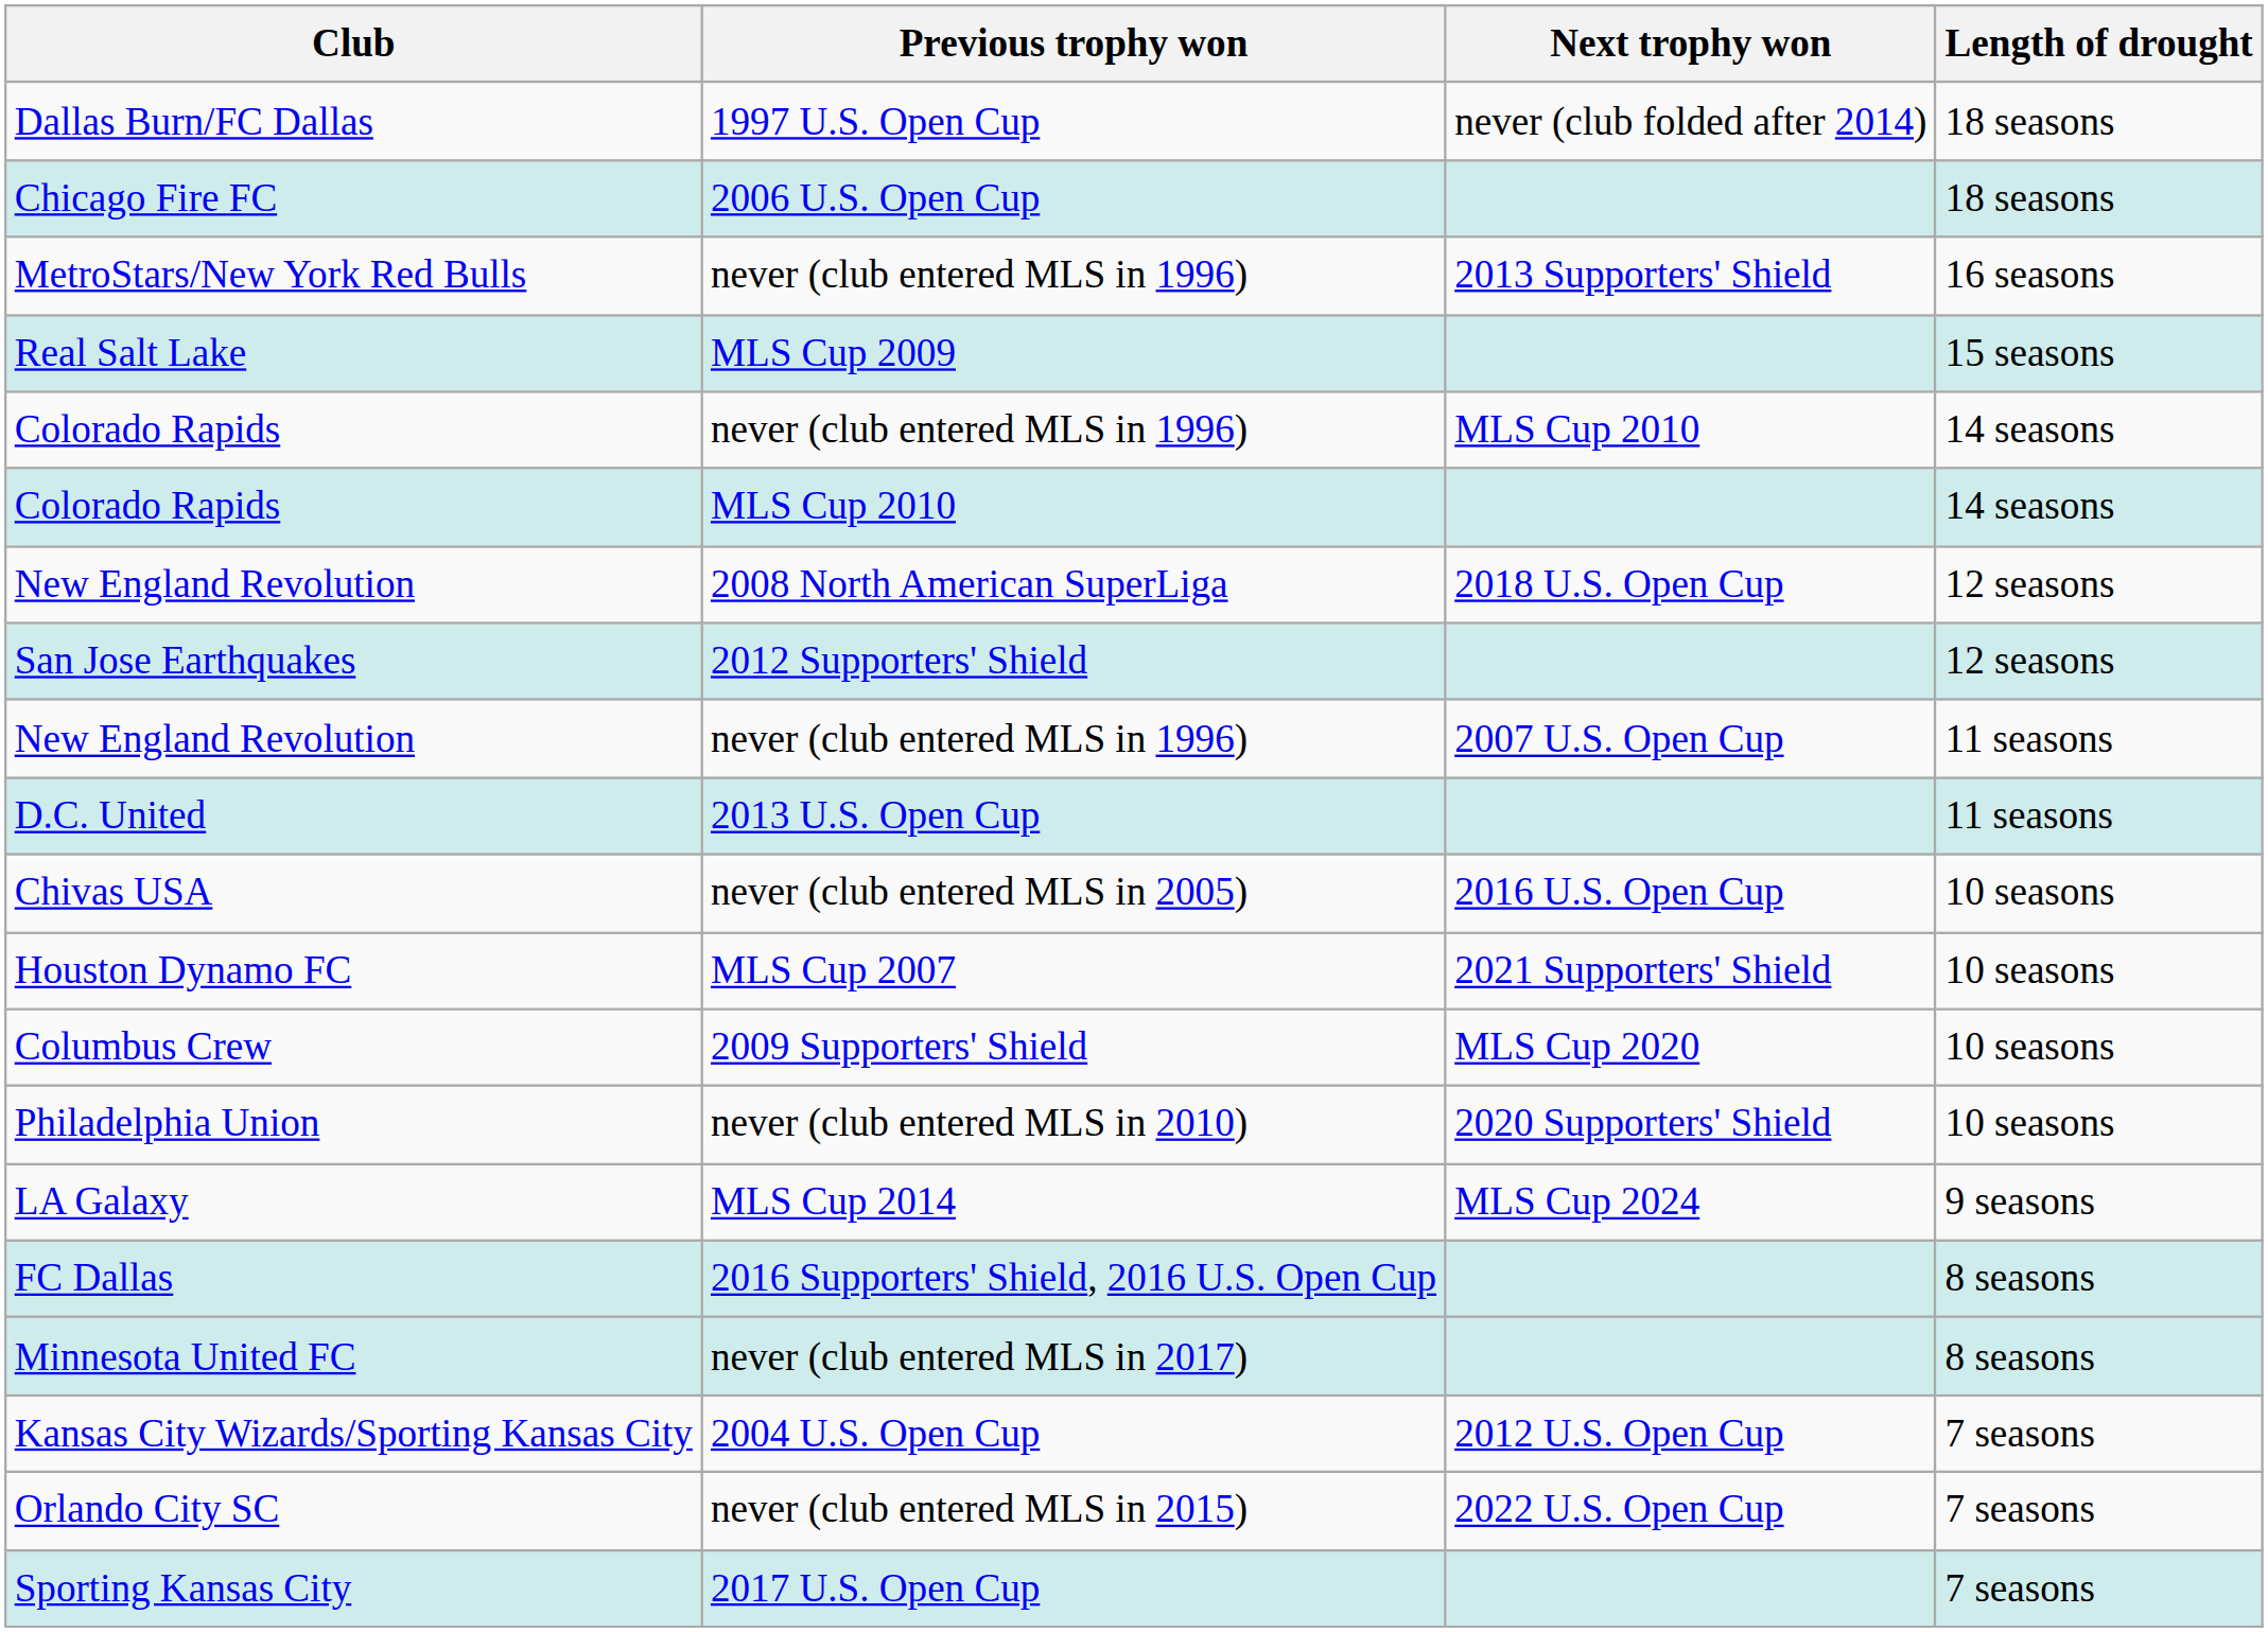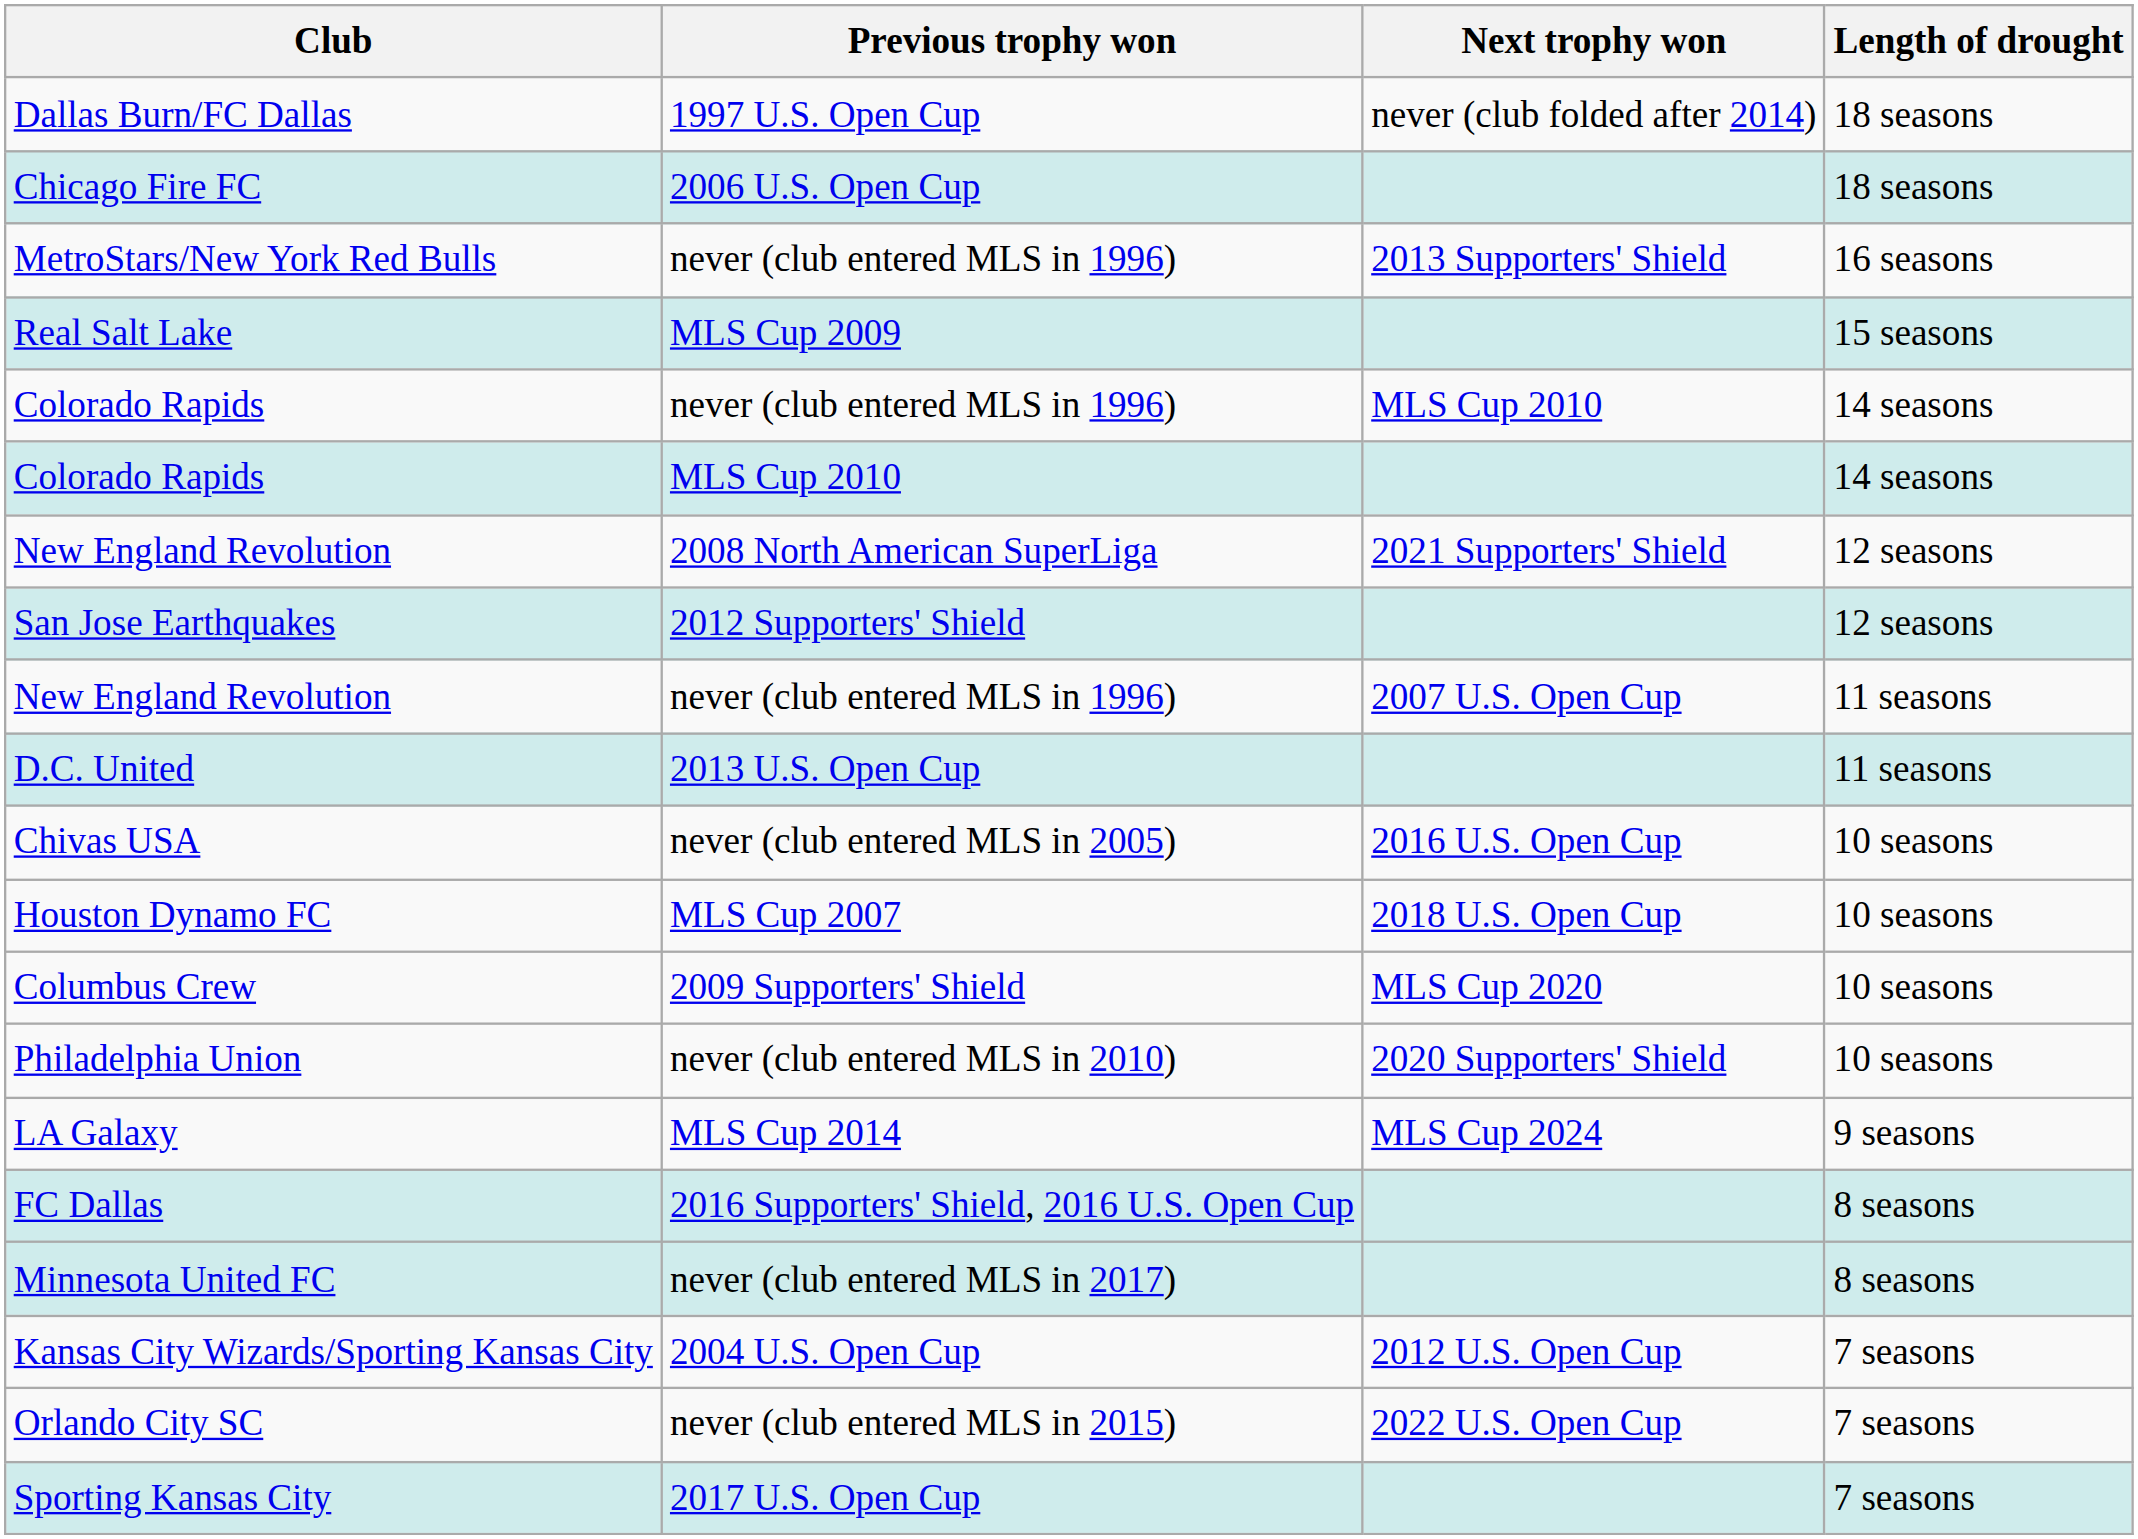 <table class="wikitable sortable" style="font-size:1.00em; line-height:1.5em;">
 <tr>
 <th>Club</th>
 <th>Previous trophy won</th>
 <th>Next trophy won</th>
 <th>Length of drought</th>
 </tr>
 <tr>
 <td align="left"><a href='#'>Dallas Burn/FC Dallas</a></td>
 <td><a href='#'>1997 U.S. Open Cup</a></td>
 <td>never (club folded after <a href='#'>2014</a>)</td>
 <td>18 seasons</td>
 </tr>
 <tr style="background:#CFECEC">
 <td align="left"><a href='#'>Chicago Fire FC</a></td>
 <td><a href='#'>2006 U.S. Open Cup</a></td>
 <td></td>
 <td>18 seasons</td>
 </tr>
 <tr>
 <td align="left"><a href='#'>MetroStars/New York Red Bulls</a></td>
 <td>never (club entered MLS in <a href='#'>1996</a>)</td>
 <td><a href='#'>2013 Supporters' Shield</a></td>
 <td>16 seasons</td>
 </tr>
 <tr style="background:#CFECEC">
 <td align="left"><a href='#'>Real Salt Lake</a></td>
 <td><a href='#'>MLS Cup 2009</a></td>
 <td></td>
 <td>15 seasons</td>
 </tr>
 <tr>
 <td align="left"><a href='#'>Colorado Rapids</a></td>
 <td>never (club entered MLS in <a href='#'>1996</a>)</td>
 <td><a href='#'>MLS Cup 2010</a></td>
 <td>14 seasons</td>
 </tr>
 <tr style="background:#CFECEC">
 <td align="left"><a href='#'>Colorado Rapids</a></td>
 <td><a href='#'>MLS Cup 2010</a></td>
 <td></td>
 <td>14 seasons</td>
 </tr>
 <tr>
 <td align="left"><a href='#'>New England Revolution</a></td>
 <td><a href='#'>2008 North American SuperLiga</a></td>
-<td><a href='#'>2018 U.S. Open Cup</a></td>
+<td><a href='#'>2021 Supporters' Shield</a></td>
 <td>12 seasons</td>
 </tr>
 <tr style="background:#CFECEC">
 <td align="left"><a href='#'>San Jose Earthquakes</a></td>
 <td><a href='#'>2012 Supporters' Shield</a></td>
 <td></td>
 <td>12 seasons</td>
 </tr>
 <tr>
 <td align="left"><a href='#'>New England Revolution</a></td>
 <td>never (club entered MLS in <a href='#'>1996</a>)</td>
 <td><a href='#'>2007 U.S. Open Cup</a></td>
 <td>11 seasons</td>
 </tr>
 <tr style="background:#CFECEC">
 <td align="left"><a href='#'>D.C. United</a></td>
 <td><a href='#'>2013 U.S. Open Cup</a></td>
 <td></td>
 <td>11 seasons</td>
 </tr>
 <tr>
 <td align="left"><a href='#'>Chivas USA</a></td>
 <td>never (club entered MLS in <a href='#'>2005</a>)</td>
 <td><a href='#'>2016 U.S. Open Cup</a></td>
 <td>10 seasons</td>
 </tr>
 <tr>
 <td align="left"><a href='#'>Houston Dynamo FC</a></td>
 <td><a href='#'>MLS Cup 2007</a></td>
-<td><a href='#'>2021 Supporters' Shield</a></td>
+<td><a href='#'>2018 U.S. Open Cup</a></td>
 <td>10 seasons</td>
 </tr>
 <tr>
 <td align="left"><a href='#'>Columbus Crew</a></td>
 <td><a href='#'>2009 Supporters' Shield</a></td>
 <td><a href='#'>MLS Cup 2020</a></td>
 <td>10 seasons</td>
 </tr>
 <tr>
 <td align="left"><a href='#'>Philadelphia Union</a></td>
 <td>never (club entered MLS in <a href='#'>2010</a>)</td>
 <td><a href='#'>2020 Supporters' Shield</a></td>
 <td>10 seasons</td>
 </tr>
 <tr>
 <td align="left"><a href='#'>LA Galaxy</a></td>
 <td><a href='#'>MLS Cup 2014</a></td>
 <td><a href='#'>MLS Cup 2024</a></td>
 <td>9 seasons</td>
 </tr>
 <tr style="background:#CFECEC">
 <td align="left"><a href='#'>FC Dallas</a></td>
 <td><a href='#'>2016 Supporters' Shield</a>, <a href='#'>2016 U.S. Open Cup</a></td>
 <td></td>
 <td>8 seasons</td>
 </tr>
 <tr style="background:#CFECEC">
 <td align="left"><a href='#'>Minnesota United FC</a></td>
 <td>never (club entered MLS in <a href='#'>2017</a>)</td>
 <td></td>
 <td>8 seasons</td>
 </tr>
 <tr>
 <td align="left"><a href='#'>Kansas City Wizards/Sporting Kansas City</a></td>
 <td><a href='#'>2004 U.S. Open Cup</a></td>
 <td><a href='#'>2012 U.S. Open Cup</a></td>
 <td>7 seasons</td>
 </tr>
 <tr>
 <td align="left"><a href='#'>Orlando City SC</a></td>
 <td>never (club entered MLS in <a href='#'>2015</a>)</td>
 <td><a href='#'>2022 U.S. Open Cup</a></td>
 <td>7 seasons</td>
 </tr>
 <tr style="background:#CFECEC">
 <td align="left"><a href='#'>Sporting Kansas City</a></td>
 <td><a href='#'>2017 U.S. Open Cup</a></td>
 <td></td>
 <td>7 seasons</td>
 </tr>
 </table>
